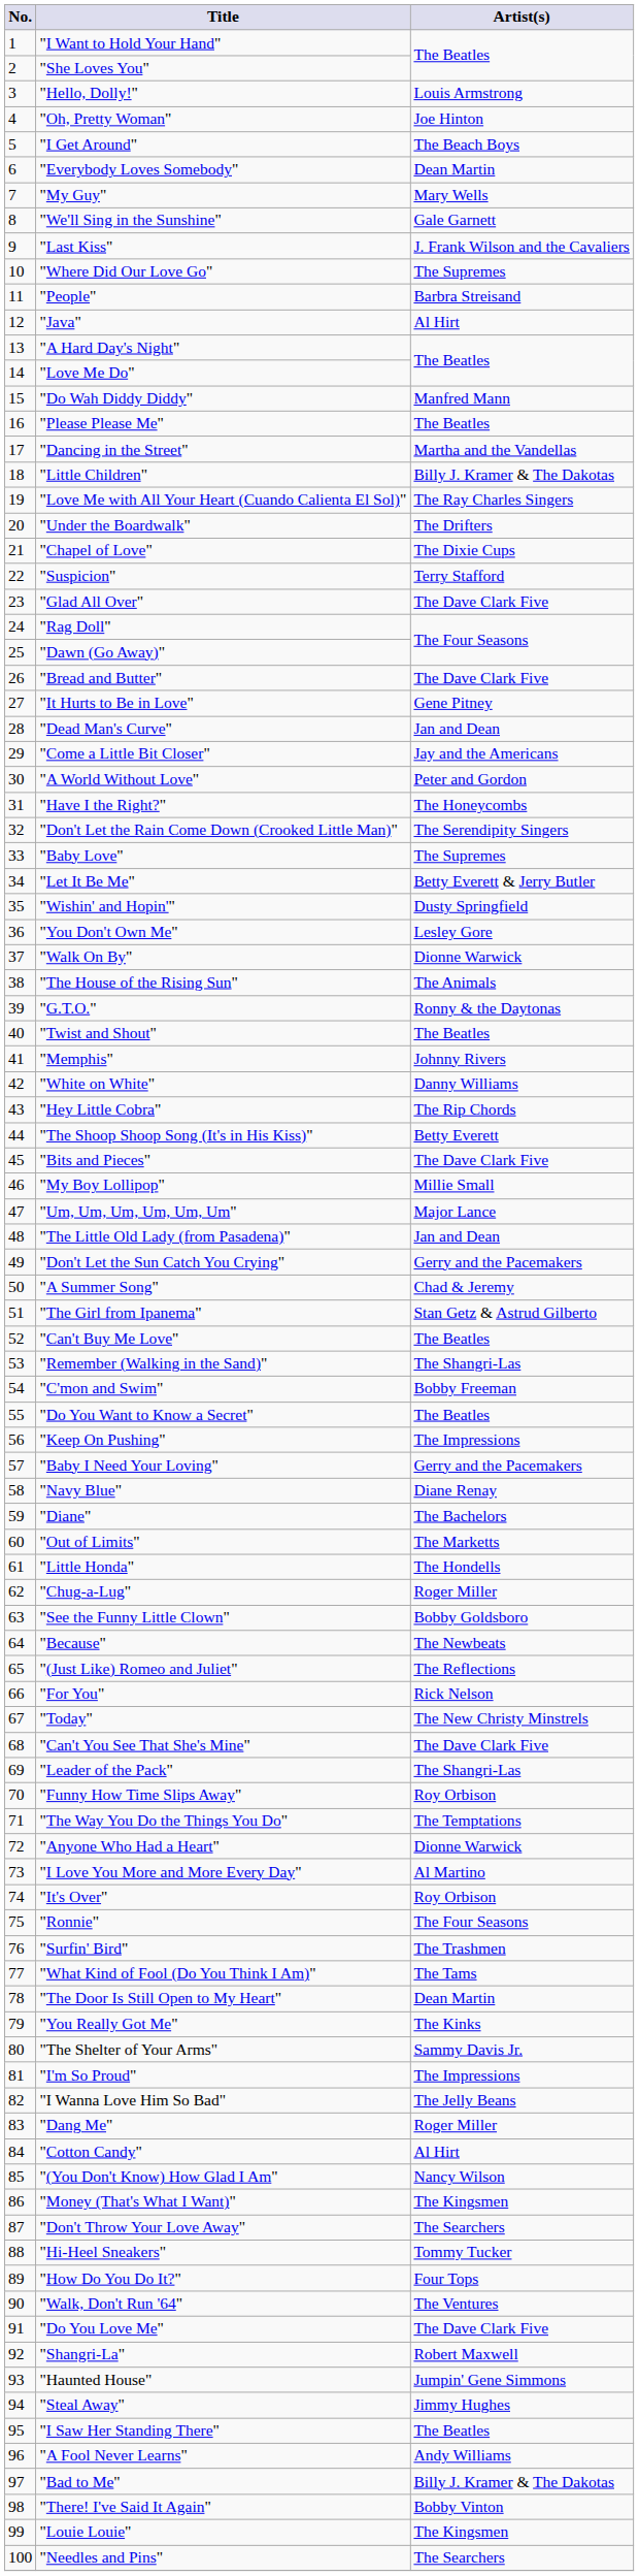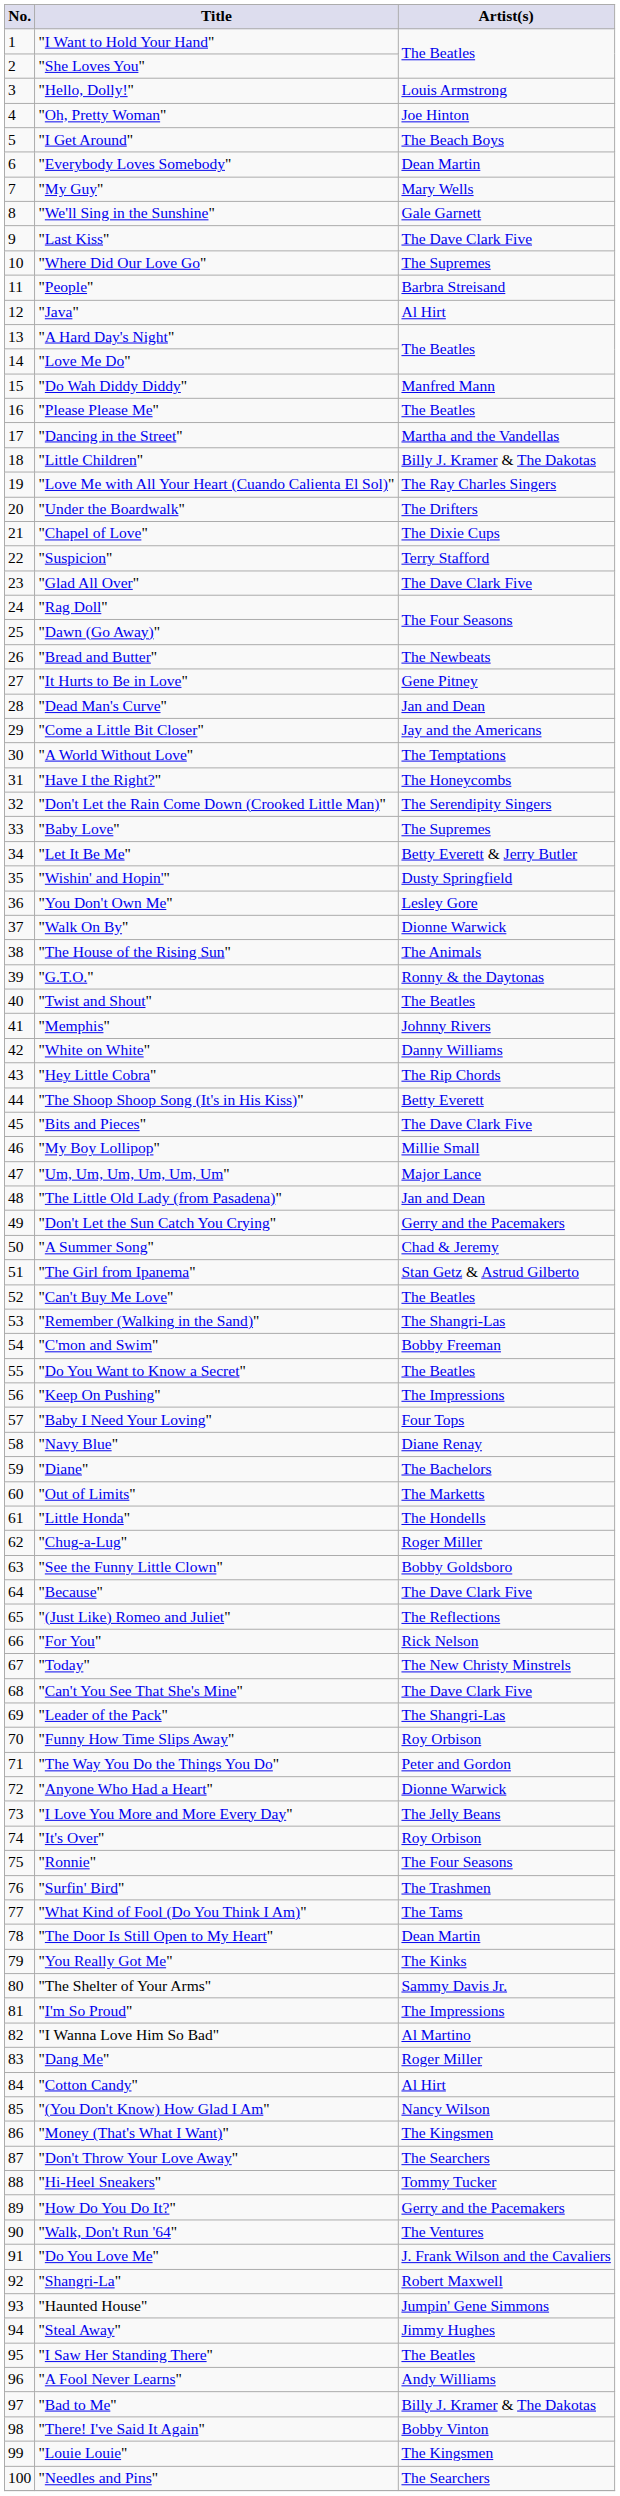 <table class="wikitable sortable" style="text-align: left">
 <tr>
 <th scope="col" style="background:#dde;">No.</th>
 <th scope="col" style="background:#dde;">Title</th>
 <th scope="col" style="background:#dde;">Artist(s)</th>
 </tr>
 <tr>
 <td>1</td>
 <td>"<a href='#'>I Want to Hold Your Hand</a>"</td>
 <td rowspan="2"><a href='#'>The Beatles</a></td>
 </tr>
 <tr>
 <td>2</td>
 <td>"<a href='#'>She Loves You</a>"</td>
 </tr>
 <tr>
 <td>3</td>
 <td>"<a href='#'>Hello, Dolly!</a>"</td>
 <td><a href='#'>Louis Armstrong</a></td>
 </tr>
 <tr>
 <td>4</td>
 <td>"<a href='#'>Oh, Pretty Woman</a>"</td>
 <td><a href='#'>Joe Hinton</a></td>
 </tr>
 <tr>
 <td>5</td>
 <td>"<a href='#'>I Get Around</a>"</td>
 <td><a href='#'>The Beach Boys</a></td>
 </tr>
 <tr>
 <td>6</td>
 <td>"<a href='#'>Everybody Loves Somebody</a>"</td>
 <td><a href='#'>Dean Martin</a></td>
 </tr>
 <tr>
 <td>7</td>
 <td>"<a href='#'>My Guy</a>"</td>
 <td><a href='#'>Mary Wells</a></td>
 </tr>
 <tr>
 <td>8</td>
 <td>"<a href='#'>We'll Sing in the Sunshine</a>"</td>
 <td><a href='#'>Gale Garnett</a></td>
 </tr>
 <tr>
 <td>9</td>
 <td>"<a href='#'>Last Kiss</a>"</td>
-<td><a href='#'>J. Frank Wilson and the Cavaliers</a></td>
+<td><a href='#'>The Dave Clark Five</a></td>
 </tr>
 <tr>
 <td>10</td>
 <td>"<a href='#'>Where Did Our Love Go</a>"</td>
 <td><a href='#'>The Supremes</a></td>
 </tr>
 <tr>
 <td>11</td>
 <td>"<a href='#'>People</a>"</td>
 <td><a href='#'>Barbra Streisand</a></td>
 </tr>
 <tr>
 <td>12</td>
 <td>"<a href='#'>Java</a>"</td>
 <td><a href='#'>Al Hirt</a></td>
 </tr>
 <tr>
 <td>13</td>
 <td>"<a href='#'>A Hard Day's Night</a>"</td>
 <td rowspan="2"><a href='#'>The Beatles</a></td>
 </tr>
 <tr>
 <td>14</td>
 <td>"<a href='#'>Love Me Do</a>"</td>
 </tr>
 <tr>
 <td>15</td>
 <td>"<a href='#'>Do Wah Diddy Diddy</a>"</td>
 <td><a href='#'>Manfred Mann</a></td>
 </tr>
 <tr>
 <td>16</td>
 <td>"<a href='#'>Please Please Me</a>"</td>
 <td><a href='#'>The Beatles</a></td>
 </tr>
 <tr>
 <td>17</td>
 <td>"<a href='#'>Dancing in the Street</a>"</td>
 <td><a href='#'>Martha and the Vandellas</a></td>
 </tr>
 <tr>
 <td>18</td>
 <td>"<a href='#'>Little Children</a>"</td>
 <td><a href='#'>Billy J. Kramer</a> & <a href='#'>The Dakotas</a></td>
 </tr>
 <tr>
 <td>19</td>
 <td>"<a href='#'>Love Me with All Your Heart (Cuando Calienta El Sol)</a>"</td>
 <td><a href='#'>The Ray Charles Singers</a></td>
 </tr>
 <tr>
 <td>20</td>
 <td>"<a href='#'>Under the Boardwalk</a>"</td>
 <td><a href='#'>The Drifters</a></td>
 </tr>
 <tr>
 <td>21</td>
 <td>"<a href='#'>Chapel of Love</a>"</td>
 <td><a href='#'>The Dixie Cups</a></td>
 </tr>
 <tr>
 <td>22</td>
 <td>"<a href='#'>Suspicion</a>"</td>
 <td><a href='#'>Terry Stafford</a></td>
 </tr>
 <tr>
 <td>23</td>
 <td>"<a href='#'>Glad All Over</a>"</td>
 <td><a href='#'>The Dave Clark Five</a></td>
 </tr>
 <tr>
 <td>24</td>
 <td>"<a href='#'>Rag Doll</a>"</td>
 <td rowspan="2"><a href='#'>The Four Seasons</a></td>
 </tr>
 <tr>
 <td>25</td>
 <td>"<a href='#'>Dawn (Go Away)</a>"</td>
 </tr>
 <tr>
 <td>26</td>
 <td>"<a href='#'>Bread and Butter</a>"</td>
-<td><a href='#'>The Dave Clark Five</a></td>
+<td><a href='#'>The Newbeats</a></td>
 </tr>
 <tr>
 <td>27</td>
 <td>"<a href='#'>It Hurts to Be in Love</a>"</td>
 <td><a href='#'>Gene Pitney</a></td>
 </tr>
 <tr>
 <td>28</td>
 <td>"<a href='#'>Dead Man's Curve</a>"</td>
 <td><a href='#'>Jan and Dean</a></td>
 </tr>
 <tr>
 <td>29</td>
 <td>"<a href='#'>Come a Little Bit Closer</a>"</td>
 <td><a href='#'>Jay and the Americans</a></td>
 </tr>
 <tr>
 <td>30</td>
 <td>"<a href='#'>A World Without Love</a>"</td>
-<td><a href='#'>Peter and Gordon</a></td>
+<td><a href='#'>The Temptations</a></td>
 </tr>
 <tr>
 <td>31</td>
 <td>"<a href='#'>Have I the Right?</a>"</td>
 <td><a href='#'>The Honeycombs</a></td>
 </tr>
 <tr>
 <td>32</td>
 <td>"<a href='#'>Don't Let the Rain Come Down (Crooked Little Man)</a>"</td>
 <td><a href='#'>The Serendipity Singers</a></td>
 </tr>
 <tr>
 <td>33</td>
 <td>"<a href='#'>Baby Love</a>"</td>
 <td><a href='#'>The Supremes</a></td>
 </tr>
 <tr>
 <td>34</td>
 <td>"<a href='#'>Let It Be Me</a>"</td>
 <td><a href='#'>Betty Everett</a> & <a href='#'>Jerry Butler</a></td>
 </tr>
 <tr>
 <td>35</td>
 <td>"<a href='#'>Wishin' and Hopin'</a>"</td>
 <td><a href='#'>Dusty Springfield</a></td>
 </tr>
 <tr>
 <td>36</td>
 <td>"<a href='#'>You Don't Own Me</a>"</td>
 <td><a href='#'>Lesley Gore</a></td>
 </tr>
 <tr>
 <td>37</td>
 <td>"<a href='#'>Walk On By</a>"</td>
 <td><a href='#'>Dionne Warwick</a></td>
 </tr>
 <tr>
 <td>38</td>
 <td>"<a href='#'>The House of the Rising Sun</a>"</td>
 <td><a href='#'>The Animals</a></td>
 </tr>
 <tr>
 <td>39</td>
 <td>"<a href='#'>G.T.O.</a>"</td>
 <td><a href='#'>Ronny & the Daytonas</a></td>
 </tr>
 <tr>
 <td>40</td>
 <td>"<a href='#'>Twist and Shout</a>"</td>
 <td><a href='#'>The Beatles</a></td>
 </tr>
 <tr>
 <td>41</td>
 <td>"<a href='#'>Memphis</a>"</td>
 <td><a href='#'>Johnny Rivers</a></td>
 </tr>
 <tr>
 <td>42</td>
 <td>"<a href='#'>White on White</a>"</td>
 <td><a href='#'>Danny Williams</a></td>
 </tr>
 <tr>
 <td>43</td>
 <td>"<a href='#'>Hey Little Cobra</a>"</td>
 <td><a href='#'>The Rip Chords</a></td>
 </tr>
 <tr>
 <td>44</td>
 <td>"<a href='#'>The Shoop Shoop Song (It's in His Kiss)</a>"</td>
 <td><a href='#'>Betty Everett</a></td>
 </tr>
 <tr>
 <td>45</td>
 <td>"<a href='#'>Bits and Pieces</a>"</td>
 <td><a href='#'>The Dave Clark Five</a></td>
 </tr>
 <tr>
 <td>46</td>
 <td>"<a href='#'>My Boy Lollipop</a>"</td>
 <td><a href='#'>Millie Small</a></td>
 </tr>
 <tr>
 <td>47</td>
 <td>"<a href='#'>Um, Um, Um, Um, Um, Um</a>"</td>
 <td><a href='#'>Major Lance</a></td>
 </tr>
 <tr>
 <td>48</td>
 <td>"<a href='#'>The Little Old Lady (from Pasadena)</a>"</td>
 <td><a href='#'>Jan and Dean</a></td>
 </tr>
 <tr>
 <td>49</td>
 <td>"<a href='#'>Don't Let the Sun Catch You Crying</a>"</td>
 <td><a href='#'>Gerry and the Pacemakers</a></td>
 </tr>
 <tr>
 <td>50</td>
 <td>"<a href='#'>A Summer Song</a>"</td>
 <td><a href='#'>Chad & Jeremy</a></td>
 </tr>
 <tr>
 <td>51</td>
 <td>"<a href='#'>The Girl from Ipanema</a>"</td>
 <td><a href='#'>Stan Getz</a> & <a href='#'>Astrud Gilberto</a></td>
 </tr>
 <tr>
 <td>52</td>
 <td>"<a href='#'>Can't Buy Me Love</a>"</td>
 <td><a href='#'>The Beatles</a></td>
 </tr>
 <tr>
 <td>53</td>
 <td>"<a href='#'>Remember (Walking in the Sand)</a>"</td>
 <td><a href='#'>The Shangri-Las</a></td>
 </tr>
 <tr>
 <td>54</td>
 <td>"<a href='#'>C'mon and Swim</a>"</td>
 <td><a href='#'>Bobby Freeman</a></td>
 </tr>
 <tr>
 <td>55</td>
 <td>"<a href='#'>Do You Want to Know a Secret</a>"</td>
 <td><a href='#'>The Beatles</a></td>
 </tr>
 <tr>
 <td>56</td>
 <td>"<a href='#'>Keep On Pushing</a>"</td>
 <td><a href='#'>The Impressions</a></td>
 </tr>
 <tr>
 <td>57</td>
 <td>"<a href='#'>Baby I Need Your Loving</a>"</td>
-<td><a href='#'>Gerry and the Pacemakers</a></td>
+<td><a href='#'>Four Tops</a></td>
 </tr>
 <tr>
 <td>58</td>
 <td>"<a href='#'>Navy Blue</a>"</td>
 <td><a href='#'>Diane Renay</a></td>
 </tr>
 <tr>
 <td>59</td>
 <td>"<a href='#'>Diane</a>"</td>
 <td><a href='#'>The Bachelors</a></td>
 </tr>
 <tr>
 <td>60</td>
 <td>"<a href='#'>Out of Limits</a>"</td>
 <td><a href='#'>The Marketts</a></td>
 </tr>
 <tr>
 <td>61</td>
 <td>"<a href='#'>Little Honda</a>"</td>
 <td><a href='#'>The Hondells</a></td>
 </tr>
 <tr>
 <td>62</td>
 <td>"<a href='#'>Chug-a-Lug</a>"</td>
 <td><a href='#'>Roger Miller</a></td>
 </tr>
 <tr>
 <td>63</td>
 <td>"<a href='#'>See the Funny Little Clown</a>"</td>
 <td><a href='#'>Bobby Goldsboro</a></td>
 </tr>
 <tr>
 <td>64</td>
 <td>"<a href='#'>Because</a>"</td>
-<td><a href='#'>The Newbeats</a></td>
+<td><a href='#'>The Dave Clark Five</a></td>
 </tr>
 <tr>
 <td>65</td>
 <td>"<a href='#'>(Just Like) Romeo and Juliet</a>"</td>
 <td><a href='#'>The Reflections</a></td>
 </tr>
 <tr>
 <td>66</td>
 <td>"<a href='#'>For You</a>"</td>
 <td><a href='#'>Rick Nelson</a></td>
 </tr>
 <tr>
 <td>67</td>
 <td>"<a href='#'>Today</a>"</td>
 <td><a href='#'>The New Christy Minstrels</a></td>
 </tr>
 <tr>
 <td>68</td>
 <td>"<a href='#'>Can't You See That She's Mine</a>"</td>
 <td><a href='#'>The Dave Clark Five</a></td>
 </tr>
 <tr>
 <td>69</td>
 <td>"<a href='#'>Leader of the Pack</a>"</td>
 <td><a href='#'>The Shangri-Las</a></td>
 </tr>
 <tr>
 <td>70</td>
 <td>"<a href='#'>Funny How Time Slips Away</a>"</td>
 <td><a href='#'>Roy Orbison</a></td>
 </tr>
 <tr>
 <td>71</td>
 <td>"<a href='#'>The Way You Do the Things You Do</a>"</td>
-<td><a href='#'>The Temptations</a></td>
+<td><a href='#'>Peter and Gordon</a></td>
 </tr>
 <tr>
 <td>72</td>
 <td>"<a href='#'>Anyone Who Had a Heart</a>"</td>
 <td><a href='#'>Dionne Warwick</a></td>
 </tr>
 <tr>
 <td>73</td>
 <td>"<a href='#'>I Love You More and More Every Day</a>"</td>
-<td><a href='#'>Al Martino</a></td>
+<td><a href='#'>The Jelly Beans</a></td>
 </tr>
 <tr>
 <td>74</td>
 <td>"<a href='#'>It's Over</a>"</td>
 <td><a href='#'>Roy Orbison</a></td>
 </tr>
 <tr>
 <td>75</td>
 <td>"<a href='#'>Ronnie</a>"</td>
 <td><a href='#'>The Four Seasons</a></td>
 </tr>
 <tr>
 <td>76</td>
 <td>"<a href='#'>Surfin' Bird</a>"</td>
 <td><a href='#'>The Trashmen</a></td>
 </tr>
 <tr>
 <td>77</td>
 <td>"<a href='#'>What Kind of Fool (Do You Think I Am)</a>"</td>
 <td><a href='#'>The Tams</a></td>
 </tr>
 <tr>
 <td>78</td>
 <td>"<a href='#'>The Door Is Still Open to My Heart</a>"</td>
 <td><a href='#'>Dean Martin</a></td>
 </tr>
 <tr>
 <td>79</td>
 <td>"<a href='#'>You Really Got Me</a>"</td>
 <td><a href='#'>The Kinks</a></td>
 </tr>
 <tr>
 <td>80</td>
 <td>"The Shelter of Your Arms"</td>
 <td><a href='#'>Sammy Davis Jr.</a></td>
 </tr>
 <tr>
 <td>81</td>
 <td>"<a href='#'>I'm So Proud</a>"</td>
 <td><a href='#'>The Impressions</a></td>
 </tr>
 <tr>
 <td>82</td>
 <td>"I Wanna Love Him So Bad"</td>
-<td><a href='#'>The Jelly Beans</a></td>
+<td><a href='#'>Al Martino</a></td>
 </tr>
 <tr>
 <td>83</td>
 <td>"<a href='#'>Dang Me</a>"</td>
 <td><a href='#'>Roger Miller</a></td>
 </tr>
 <tr>
 <td>84</td>
 <td>"<a href='#'>Cotton Candy</a>"</td>
 <td><a href='#'>Al Hirt</a></td>
 </tr>
 <tr>
 <td>85</td>
 <td>"<a href='#'>(You Don't Know) How Glad I Am</a>"</td>
 <td><a href='#'>Nancy Wilson</a></td>
 </tr>
 <tr>
 <td>86</td>
 <td>"<a href='#'>Money (That's What I Want)</a>"</td>
 <td><a href='#'>The Kingsmen</a></td>
 </tr>
 <tr>
 <td>87</td>
 <td>"<a href='#'>Don't Throw Your Love Away</a>"</td>
 <td><a href='#'>The Searchers</a></td>
 </tr>
 <tr>
 <td>88</td>
 <td>"<a href='#'>Hi-Heel Sneakers</a>"</td>
 <td><a href='#'>Tommy Tucker</a></td>
 </tr>
 <tr>
 <td>89</td>
 <td>"<a href='#'>How Do You Do It?</a>"</td>
-<td><a href='#'>Four Tops</a></td>
+<td><a href='#'>Gerry and the Pacemakers</a></td>
 </tr>
 <tr>
 <td>90</td>
 <td>"<a href='#'>Walk, Don't Run '64</a>"</td>
 <td><a href='#'>The Ventures</a></td>
 </tr>
 <tr>
 <td>91</td>
 <td>"<a href='#'>Do You Love Me</a>"</td>
-<td><a href='#'>The Dave Clark Five</a></td>
+<td><a href='#'>J. Frank Wilson and the Cavaliers</a></td>
 </tr>
 <tr>
 <td>92</td>
 <td>"<a href='#'>Shangri-La</a>"</td>
 <td><a href='#'>Robert Maxwell</a></td>
 </tr>
 <tr>
 <td>93</td>
 <td>"Haunted House"</td>
 <td><a href='#'>Jumpin' Gene Simmons</a></td>
 </tr>
 <tr>
 <td>94</td>
 <td>"<a href='#'>Steal Away</a>"</td>
 <td><a href='#'>Jimmy Hughes</a></td>
 </tr>
 <tr>
 <td>95</td>
 <td>"<a href='#'>I Saw Her Standing There</a>"</td>
 <td><a href='#'>The Beatles</a></td>
 </tr>
 <tr>
 <td>96</td>
 <td>"<a href='#'>A Fool Never Learns</a>"</td>
 <td><a href='#'>Andy Williams</a></td>
 </tr>
 <tr>
 <td>97</td>
 <td>"<a href='#'>Bad to Me</a>"</td>
 <td><a href='#'>Billy J. Kramer</a> & <a href='#'>The Dakotas</a></td>
 </tr>
 <tr>
 <td>98</td>
 <td>"<a href='#'>There! I've Said It Again</a>"</td>
 <td><a href='#'>Bobby Vinton</a></td>
 </tr>
 <tr>
 <td>99</td>
 <td>"<a href='#'>Louie Louie</a>"</td>
 <td><a href='#'>The Kingsmen</a></td>
 </tr>
 <tr>
 <td>100</td>
 <td>"<a href='#'>Needles and Pins</a>"</td>
 <td><a href='#'>The Searchers</a></td>
 </tr>
 <tr>
 </tr>
 </table>
